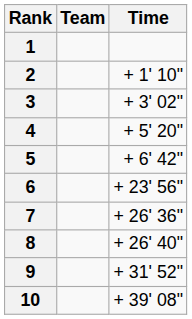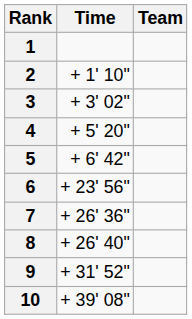 <table class="wikitable">
 <tr>
 <th scope="col">Rank</th>
+<th scope="col">Time</th>
 <th scope="col">Team</th>
-<th scope="col">Time</th>
 </tr>
 <tr>
 <th scope="row">1</th>
+<td></td>
 <td> </td>
+</tr>
+<tr>
+<th scope="row">2</th>
+<td style="text-align:right;">+ 1' 10"</td>
 <td></td>
 </tr>
 <tr>
-<th scope="row">2</th>
+<th scope="row">3</th>
+<td style="text-align:right;">+ 3' 02"</td>
 <td></td>
-<td style="text-align:right;">+ 1' 10"</td>
-</tr>
-<tr>
-<th scope="row">3</th>
-<td></td>
-<td style="text-align:right;">+ 3' 02"</td>
 </tr>
 <tr>
 <th scope="row">4</th>
+<td style="text-align:right;">+ 5' 20"</td>
 <td></td>
-<td style="text-align:right;">+ 5' 20"</td>
 </tr>
 <tr>
 <th scope="row">5</th>
+<td style="text-align:right;">+ 6' 42"</td>
 <td></td>
-<td style="text-align:right;">+ 6' 42"</td>
 </tr>
 <tr>
 <th scope="row">6</th>
+<td style="text-align:right;">+ 23' 56"</td>
 <td></td>
-<td style="text-align:right;">+ 23' 56"</td>
 </tr>
 <tr>
 <th scope="row">7</th>
+<td style="text-align:right;">+ 26' 36"</td>
 <td></td>
-<td style="text-align:right;">+ 26' 36"</td>
 </tr>
 <tr>
 <th scope="row">8</th>
+<td style="text-align:right;">+ 26' 40"</td>
 <td></td>
-<td style="text-align:right;">+ 26' 40"</td>
 </tr>
 <tr>
 <th scope="row">9</th>
+<td style="text-align:right;">+ 31' 52"</td>
 <td></td>
-<td style="text-align:right;">+ 31' 52"</td>
 </tr>
 <tr>
 <th scope="row">10</th>
+<td style="text-align:right;">+ 39' 08"</td>
 <td></td>
-<td style="text-align:right;">+ 39' 08"</td>
 </tr>
 </table>
